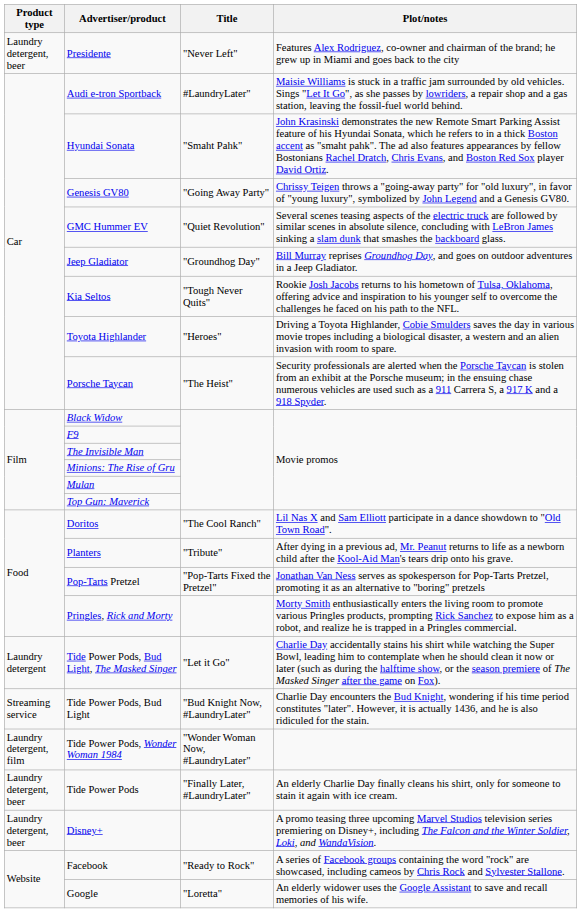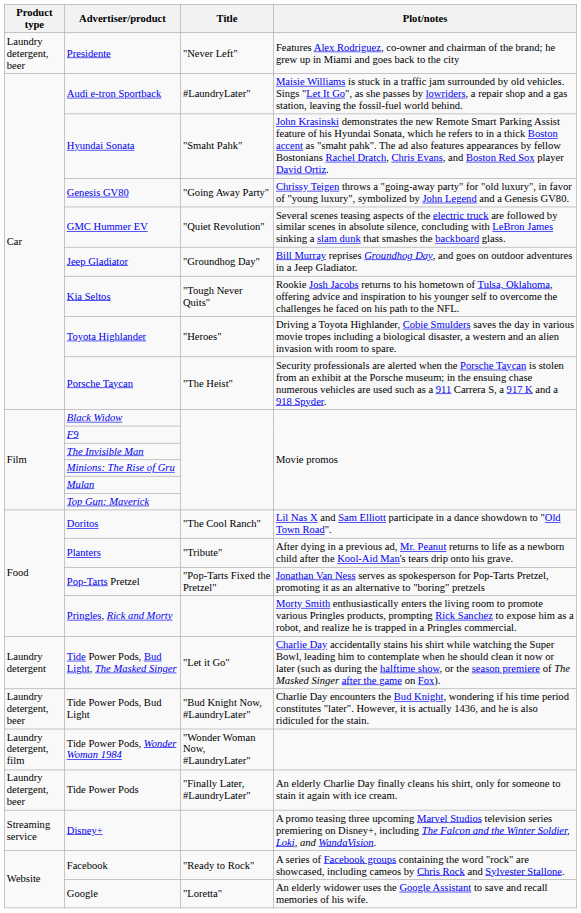 <table class="wikitable">
 <tr>
 <th>Product type</th>
 <th>Advertiser/product</th>
 <th>Title</th>
 <th>Plot/notes</th>
 </tr>
 <tr>
 <td>Laundry detergent, beer</td>
 <td><a href='#'>Presidente</a></td>
 <td>"Never Left"</td>
 <td>Features <a href='#'>Alex Rodriguez</a>, co-owner and chairman of the brand; he grew up in Miami and goes back to the city</td>
 </tr>
 <tr>
 <td rowspan="8">Car</td>
 <td><a href='#'>Audi e-tron Sportback</a></td>
 <td>#LaundryLater"</td>
 <td><a href='#'>Maisie Williams</a> is stuck in a traffic jam surrounded by old vehicles. Sings "<a href='#'>Let It Go</a>", as she passes by <a href='#'>lowriders</a>, a repair shop and a gas station, leaving the fossil-fuel world behind.</td>
 </tr>
 <tr>
 <td><a href='#'>Hyundai Sonata</a></td>
 <td>"Smaht Pahk"</td>
 <td><a href='#'>John Krasinski</a> demonstrates the new Remote Smart Parking Assist feature of his Hyundai Sonata, which he refers to in a thick <a href='#'>Boston accent</a> as "smaht pahk". The ad also features appearances by fellow Bostonians <a href='#'>Rachel Dratch</a>, <a href='#'>Chris Evans</a>, and <a href='#'>Boston Red Sox</a> player <a href='#'>David Ortiz</a>.</td>
 </tr>
 <tr>
 <td><a href='#'>Genesis GV80</a></td>
 <td>"Going Away Party"</td>
 <td><a href='#'>Chrissy Teigen</a> throws a "going-away party" for "old luxury", in favor of "young luxury", symbolized by <a href='#'>John Legend</a> and a Genesis GV80.</td>
 </tr>
 <tr>
 <td><a href='#'>GMC Hummer EV</a></td>
 <td>"Quiet Revolution"</td>
 <td>Several scenes teasing aspects of the <a href='#'>electric truck</a> are followed by similar scenes in absolute silence, concluding with <a href='#'>LeBron James</a> sinking a <a href='#'>slam dunk</a> that smashes the <a href='#'>backboard</a> glass.</td>
 </tr>
 <tr>
 <td><a href='#'>Jeep Gladiator</a></td>
 <td>"Groundhog Day"</td>
 <td><a href='#'>Bill Murray</a> reprises <em><a href='#'>Groundhog Day</a></em>, and goes on outdoor adventures in a Jeep Gladiator.</td>
 </tr>
 <tr>
 <td><a href='#'>Kia Seltos</a></td>
 <td>"Tough Never Quits"</td>
 <td>Rookie <a href='#'>Josh Jacobs</a> returns to his hometown of <a href='#'>Tulsa, Oklahoma</a>, offering advice and inspiration to his younger self to overcome the challenges he faced on his path to the NFL.</td>
 </tr>
 <tr>
 <td><a href='#'>Toyota Highlander</a></td>
 <td>"Heroes"</td>
 <td>Driving a Toyota Highlander, <a href='#'>Cobie Smulders</a> saves the day in various movie tropes including a biological disaster, a western and an alien invasion with room to spare.</td>
 </tr>
 <tr>
 <td><a href='#'>Porsche Taycan</a></td>
 <td>"The Heist"</td>
 <td>Security professionals are alerted when the <a href='#'>Porsche Taycan</a> is stolen from an exhibit at the Porsche museum; in the ensuing chase numerous vehicles are used such as a <a href='#'>911</a> Carrera S, a <a href='#'>917 K</a> and a <a href='#'>918 Spyder</a>.</td>
 </tr>
 <tr>
 <td rowspan="6">Film</td>
 <td><em><a href='#'>Black Widow</a></em></td>
 <td rowspan="6"></td>
 <td rowspan="6">Movie promos</td>
 </tr>
 <tr>
 <td><em><a href='#'>F9</a></em></td>
 </tr>
 <tr>
 <td><em><a href='#'>The Invisible Man</a></em></td>
 </tr>
 <tr>
 <td><em><a href='#'>Minions: The Rise of Gru</a></em></td>
 </tr>
 <tr>
 <td><em><a href='#'>Mulan</a></em></td>
 </tr>
 <tr>
 <td><em><a href='#'>Top Gun: Maverick</a></em></td>
 </tr>
 <tr>
 <td rowspan="4">Food</td>
 <td><a href='#'>Doritos</a></td>
 <td>"The Cool Ranch"</td>
 <td><a href='#'>Lil Nas X</a> and <a href='#'>Sam Elliott</a> participate in a dance showdown to "<a href='#'>Old Town Road</a>".</td>
 </tr>
 <tr>
 <td><a href='#'>Planters</a></td>
 <td>"Tribute"</td>
 <td>After dying in a previous ad, <a href='#'>Mr. Peanut</a> returns to life as a newborn child after the <a href='#'>Kool-Aid Man</a>'s tears drip onto his grave.</td>
 </tr>
 <tr>
 <td><a href='#'>Pop-Tarts</a> Pretzel</td>
 <td>"Pop-Tarts Fixed the Pretzel"</td>
 <td><a href='#'>Jonathan Van Ness</a> serves as spokesperson for Pop-Tarts Pretzel, promoting it as an alternative to "boring" pretzels</td>
 </tr>
 <tr>
 <td><a href='#'>Pringles</a>, <em><a href='#'>Rick and Morty</a></em></td>
 <td></td>
 <td><a href='#'>Morty Smith</a> enthusiastically enters the living room to promote various Pringles products, prompting <a href='#'>Rick Sanchez</a> to expose him as a robot, and realize he is trapped in a Pringles commercial.</td>
 </tr>
 <tr>
 <td>Laundry detergent</td>
 <td><a href='#'>Tide</a> Power Pods, <a href='#'>Bud Light</a>, <em><a href='#'>The Masked Singer</a></em></td>
 <td>"Let it Go"</td>
 <td><a href='#'>Charlie Day</a> accidentally stains his shirt while watching the Super Bowl, leading him to contemplate when he should clean it now or later (such as during the <a href='#'>halftime show</a>, or the <a href='#'>season premiere</a> of <em>The Masked Singer</em> <a href='#'>after the game</a> on <a href='#'>Fox</a>).</td>
 </tr>
 <tr>
-<td>Streaming service</td>
+<td>Laundry detergent, beer</td>
 <td>Tide Power Pods, Bud Light</td>
 <td>"Bud Knight Now, #LaundryLater"</td>
 <td>Charlie Day encounters the <a href='#'>Bud Knight</a>, wondering if his time period constitutes "later". However, it is actually 1436, and he is also ridiculed for the stain.</td>
 </tr>
 <tr>
 <td>Laundry detergent, film</td>
 <td>Tide Power Pods, <em><a href='#'>Wonder Woman 1984</a></em></td>
 <td>"Wonder Woman Now, #LaundryLater"</td>
 <td></td>
 </tr>
 <tr>
 <td>Laundry detergent, beer</td>
 <td>Tide Power Pods</td>
 <td>"Finally Later, #LaundryLater"</td>
 <td>An elderly Charlie Day finally cleans his shirt, only for someone to stain it again with ice cream.</td>
 </tr>
 <tr>
-<td>Laundry detergent, beer</td>
+<td>Streaming service</td>
 <td><a href='#'>Disney+</a></td>
 <td></td>
 <td>A promo teasing three upcoming <a href='#'>Marvel Studios</a> television series premiering on Disney+, including <em><a href='#'>The Falcon and the Winter Soldier</a>, <a href='#'>Loki</a>, and <a href='#'>WandaVision</a>.</em></td>
 </tr>
 <tr>
 <td rowspan="2">Website</td>
 <td>Facebook</td>
 <td>"Ready to Rock"</td>
 <td>A series of <a href='#'>Facebook groups</a> containing the word "rock" are showcased, including cameos by <a href='#'>Chris Rock</a> and <a href='#'>Sylvester Stallone</a>.</td>
 </tr>
 <tr>
 <td>Google</td>
 <td>"Loretta"</td>
 <td>An elderly widower uses the <a href='#'>Google Assistant</a> to save and recall memories of his wife.</td>
 </tr>
 </table>
